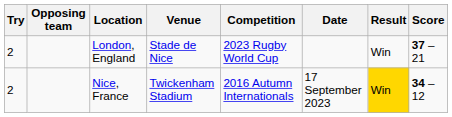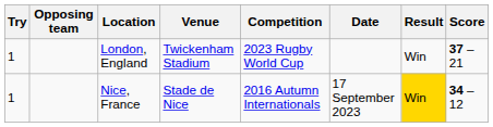 <table class="wikitable" style="font-size:100%">
 <tr>
 <th>Try</th>
 <th>Opposing team</th>
 <th>Location</th>
 <th>Venue</th>
 <th>Competition</th>
 <th>Date</th>
 <th>Result</th>
 <th>Score</th>
 </tr>
 <tr>
-<td>2</td>
+<td>1</td>
 <td></td>
 <td><a href='#'>London</a>, England</td>
-<td><a href='#'>Stade de Nice</a></td>
+<td><a href='#'>Twickenham Stadium</a></td>
 <td><a href='#'>2023 Rugby World Cup</a></td>
 <td></td>
 <td>Win</td>
 <td><strong>37</strong> – 21</td>
 </tr>
 <tr>
-<td>2</td>
+<td>1</td>
 <td></td>
 <td><a href='#'>Nice</a>, France</td>
-<td><a href='#'>Twickenham Stadium</a></td>
+<td><a href='#'>Stade de Nice</a></td>
 <td><a href='#'>2016 Autumn Internationals</a></td>
 <td>17 September 2023</td>
 <td style="background: gold;">Win</td>
 <td><strong>34</strong> – 12</td>
 </tr>
 </table>
